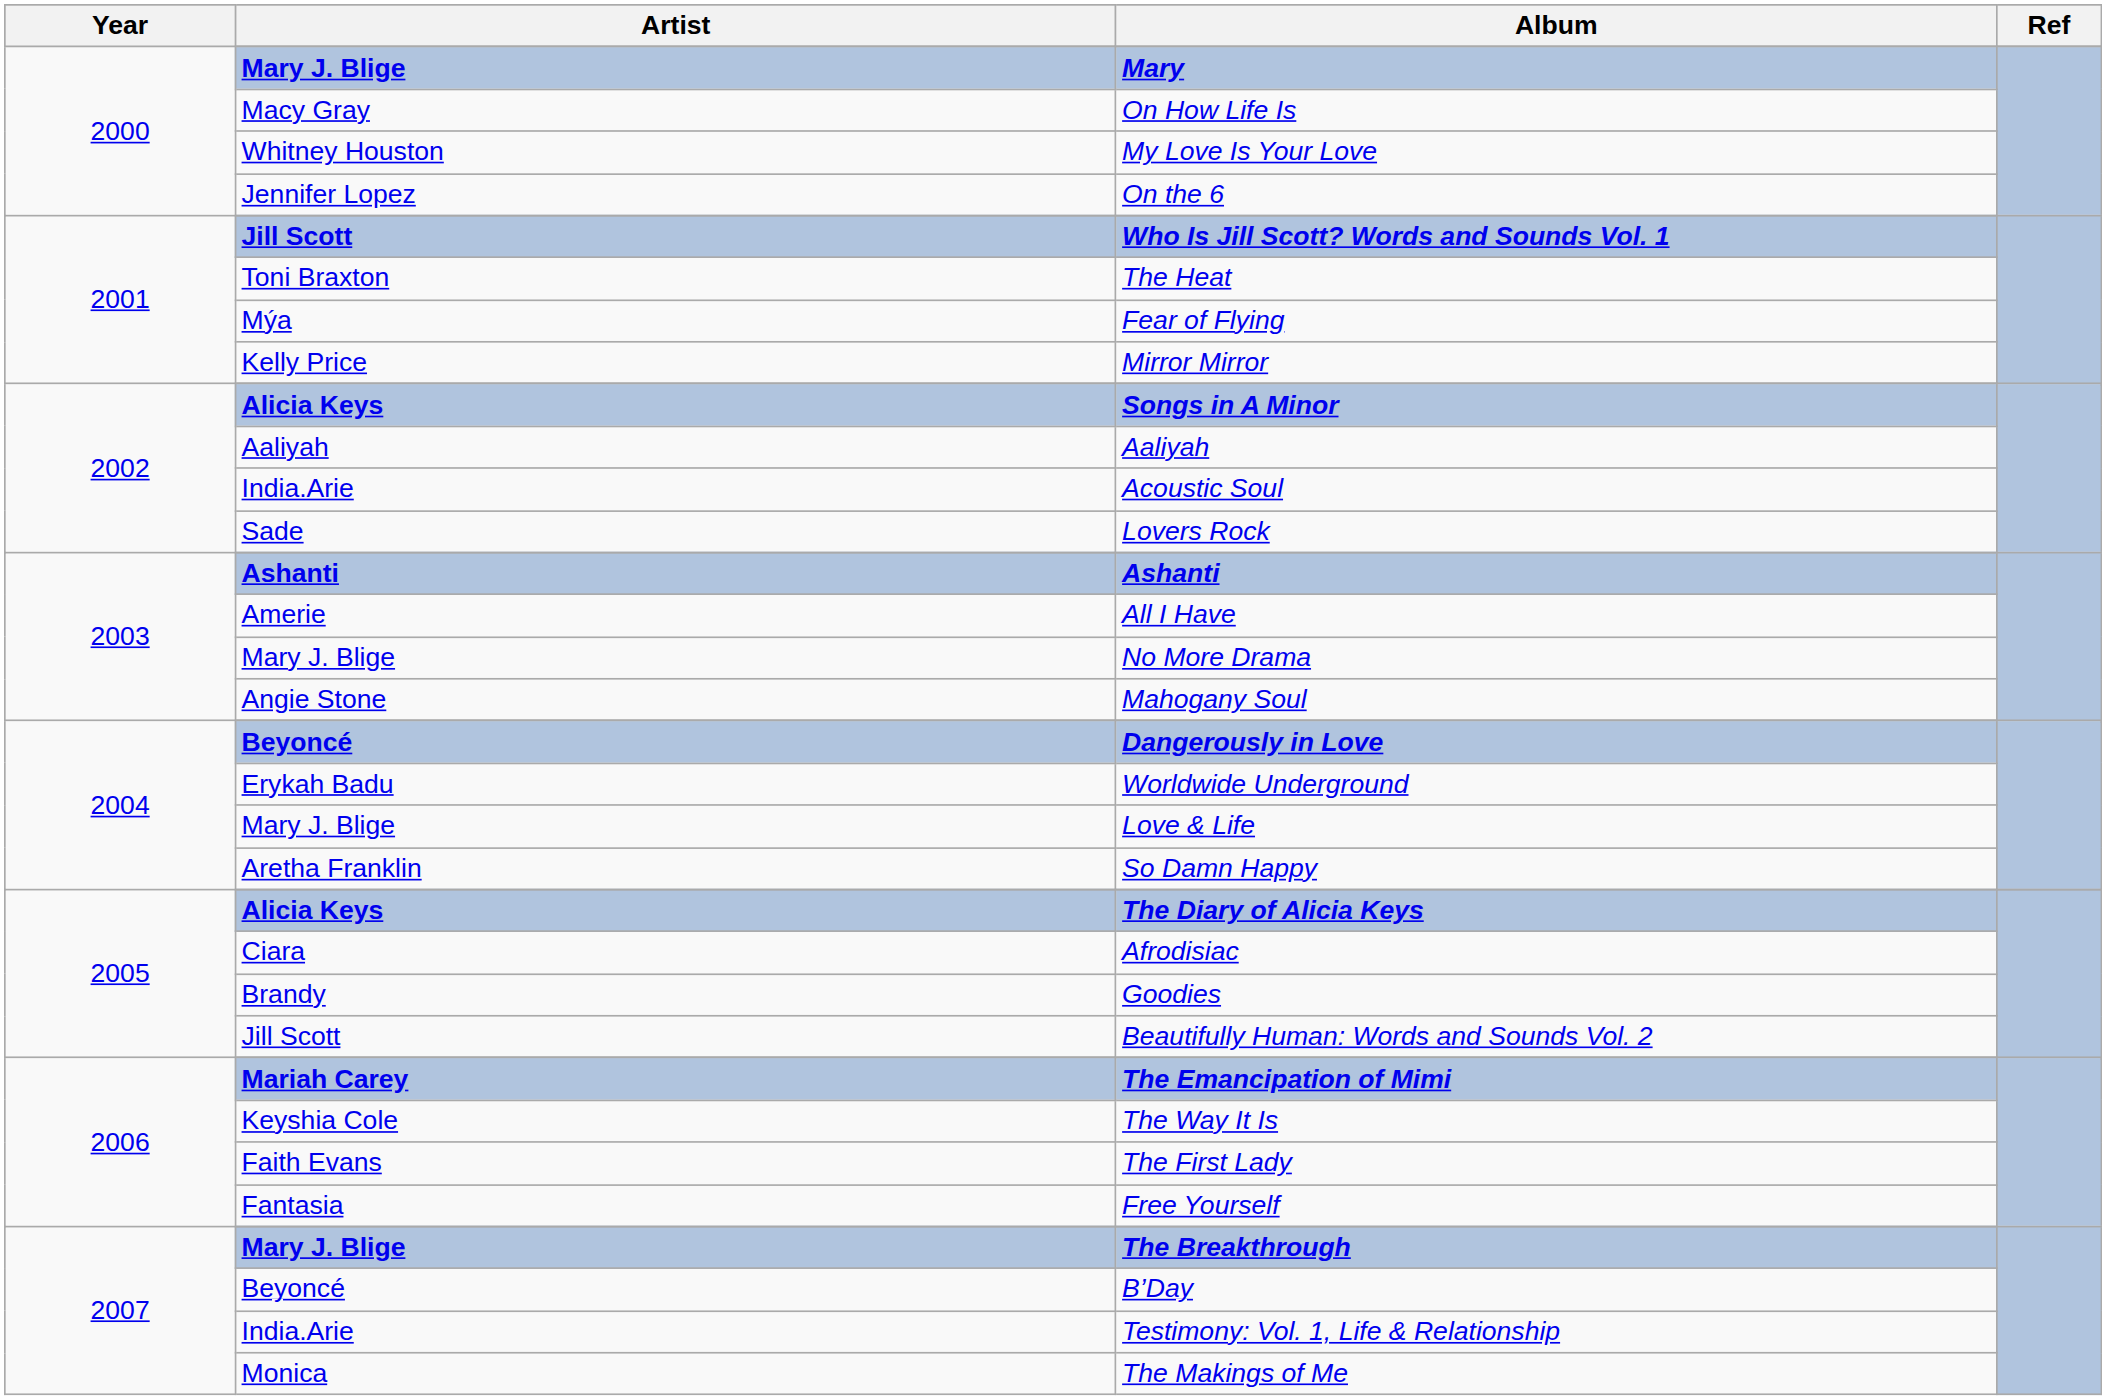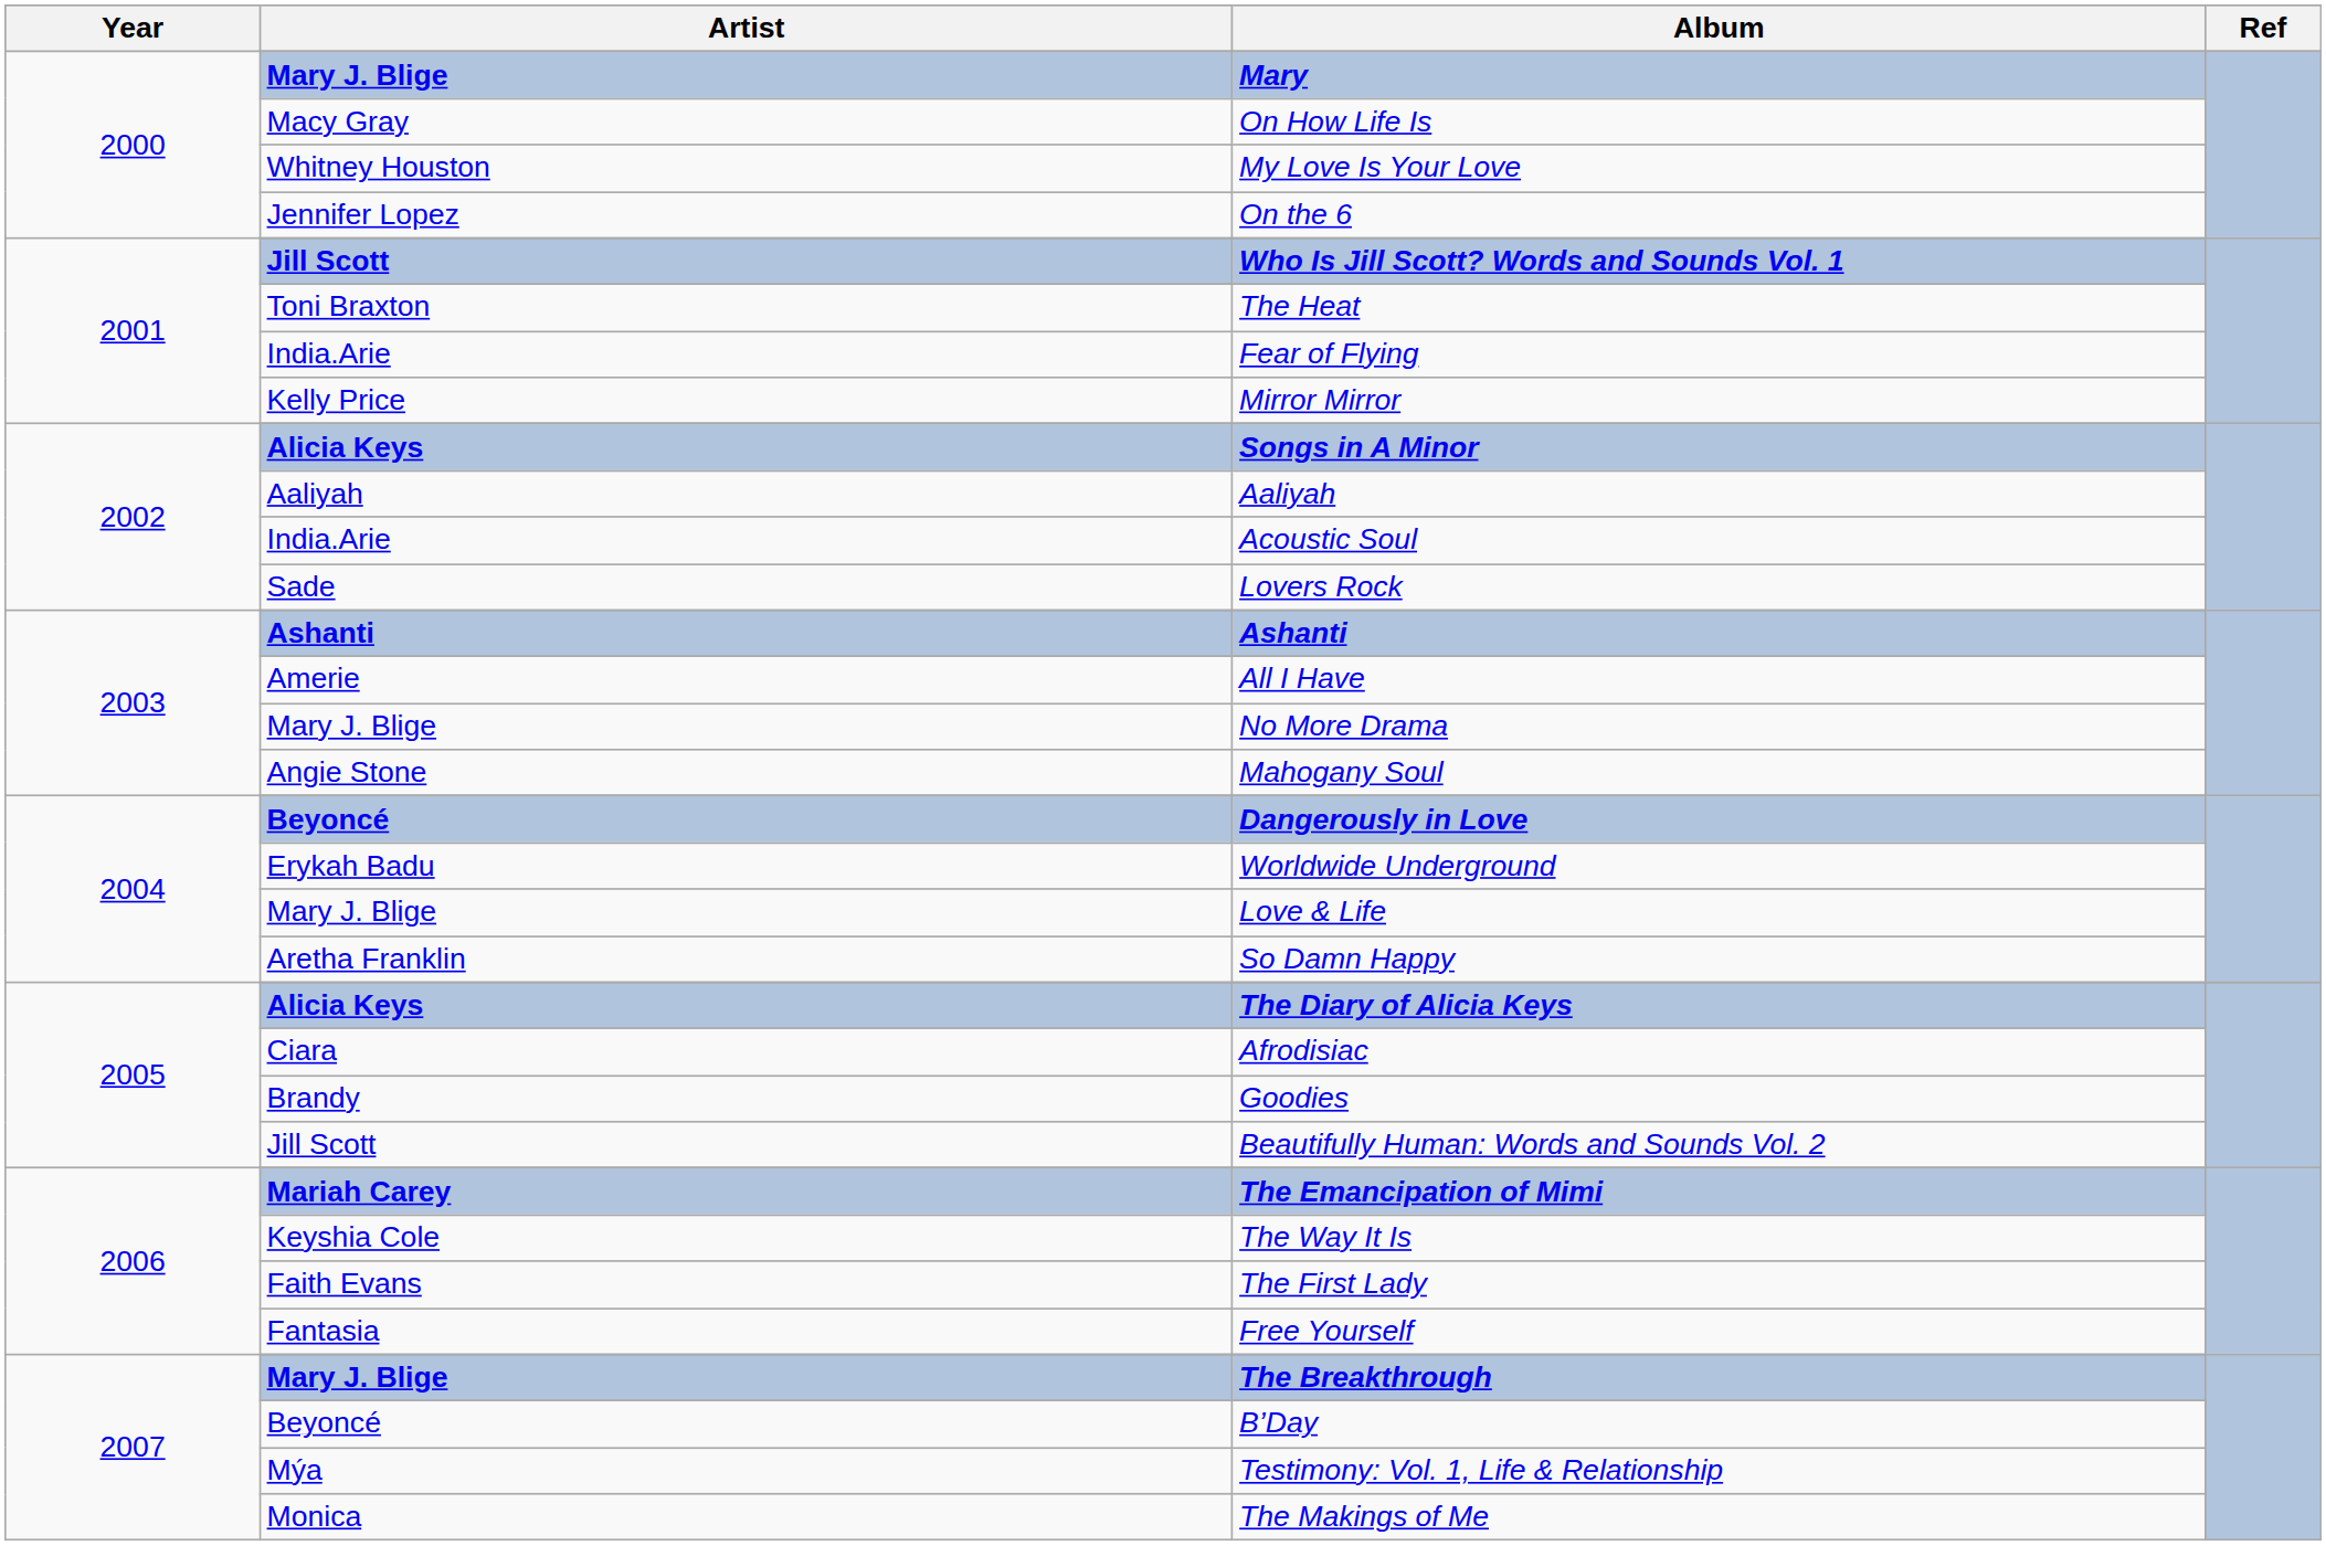 <table class="wikitable" style="width:100%;">
 <tr style="background:#bebebe;">
 <th style="width:11%;">Year</th>
 <th style="width:42%;">Artist</th>
 <th style="width:42%;">Album</th>
 <th style="width:5%;">Ref</th>
 </tr>
 <tr>
 <td rowspan="5" align="center"><a href='#'>2000</a></td>
 </tr>
 <tr style="background:#B0C4DE">
 <td><strong><a href='#'>Mary J. Blige</a></strong></td>
 <td><strong><em><a href='#'>Mary</a></em></strong></td>
 <td rowspan="5" align="center"></td>
 </tr>
 <tr>
 <td><a href='#'>Macy Gray</a></td>
 <td><em><a href='#'>On How Life Is</a></em></td>
 </tr>
 <tr>
 <td><a href='#'>Whitney Houston</a></td>
 <td><em><a href='#'>My Love Is Your Love</a></em></td>
 </tr>
 <tr>
 <td><a href='#'>Jennifer Lopez</a></td>
 <td><em><a href='#'>On the 6</a></em></td>
 </tr>
 <tr>
 <td rowspan="5" align="center"><a href='#'>2001</a></td>
 </tr>
 <tr style="background:#B0C4DE">
 <td><strong><a href='#'>Jill Scott</a></strong></td>
 <td><strong><em><a href='#'>Who Is Jill Scott? Words and Sounds Vol. 1</a></em></strong></td>
 <td rowspan="5" align="center"></td>
 </tr>
 <tr>
 <td><a href='#'>Toni Braxton</a></td>
 <td><em><a href='#'>The Heat</a></em></td>
 </tr>
 <tr>
-<td><a href='#'>Mýa</a></td>
+<td><a href='#'>India.Arie</a></td>
 <td><em><a href='#'>Fear of Flying</a></em></td>
 </tr>
 <tr>
 <td><a href='#'>Kelly Price</a></td>
 <td><em><a href='#'>Mirror Mirror</a></em></td>
 </tr>
 <tr>
 <td rowspan="5" align="center"><a href='#'>2002</a></td>
 </tr>
 <tr style="background:#B0C4DE">
 <td><strong><a href='#'>Alicia Keys</a></strong></td>
 <td><strong><em><a href='#'>Songs in A Minor</a></em></strong></td>
 <td rowspan="5" align="center"></td>
 </tr>
 <tr>
 <td><a href='#'>Aaliyah</a></td>
 <td><em><a href='#'>Aaliyah</a></em></td>
 </tr>
 <tr>
 <td><a href='#'>India.Arie</a></td>
 <td><em><a href='#'>Acoustic Soul</a></em></td>
 </tr>
 <tr>
 <td><a href='#'>Sade</a></td>
 <td><em><a href='#'>Lovers Rock</a></em></td>
 </tr>
 <tr>
 <td rowspan="5" align="center"><a href='#'>2003</a></td>
 </tr>
 <tr style="background:#B0C4DE">
 <td><strong><a href='#'>Ashanti</a></strong></td>
 <td><strong><em><a href='#'>Ashanti</a></em></strong></td>
 <td rowspan="5" align="center"></td>
 </tr>
 <tr>
 <td><a href='#'>Amerie</a></td>
 <td><em><a href='#'>All I Have</a></em></td>
 </tr>
 <tr>
 <td><a href='#'>Mary J. Blige</a></td>
 <td><em><a href='#'>No More Drama</a></em></td>
 </tr>
 <tr>
 <td><a href='#'>Angie Stone</a></td>
 <td><em><a href='#'>Mahogany Soul</a></em></td>
 </tr>
 <tr>
 <td rowspan="5" align="center"><a href='#'>2004</a></td>
 </tr>
 <tr style="background:#B0C4DE">
 <td><strong><a href='#'>Beyoncé</a></strong></td>
 <td><strong><em><a href='#'>Dangerously in Love</a></em></strong></td>
 <td rowspan="4" align="center"></td>
 </tr>
 <tr>
 <td><a href='#'>Erykah Badu</a></td>
 <td><em><a href='#'>Worldwide Underground</a></em></td>
 </tr>
 <tr>
 <td><a href='#'>Mary J. Blige</a></td>
 <td><em><a href='#'>Love & Life</a></em></td>
 </tr>
 <tr>
 <td><a href='#'>Aretha Franklin</a></td>
 <td><em><a href='#'>So Damn Happy</a></em></td>
 </tr>
 <tr>
 <td rowspan="5" align="center"><a href='#'>2005</a></td>
 </tr>
 <tr style="background:#B0C4DE">
 <td><strong><a href='#'>Alicia Keys</a></strong></td>
 <td><strong><em><a href='#'>The Diary of Alicia Keys</a></em></strong></td>
 <td rowspan="5" align="center"></td>
 </tr>
 <tr>
 <td><a href='#'>Ciara</a></td>
 <td><em><a href='#'>Afrodisiac</a></em></td>
 </tr>
 <tr>
 <td><a href='#'>Brandy</a></td>
 <td><em><a href='#'>Goodies</a></em></td>
 </tr>
 <tr>
 <td><a href='#'>Jill Scott</a></td>
 <td><em><a href='#'>Beautifully Human: Words and Sounds Vol. 2</a></em></td>
 </tr>
 <tr>
 <td rowspan="5" align="center"><a href='#'>2006</a></td>
 </tr>
 <tr style="background:#B0C4DE">
 <td><strong><a href='#'>Mariah Carey</a></strong></td>
 <td><strong><em><a href='#'>The Emancipation of Mimi</a></em></strong></td>
 <td rowspan="5" align="center"></td>
 </tr>
 <tr>
 <td><a href='#'>Keyshia Cole</a></td>
 <td><em><a href='#'>The Way It Is</a></em></td>
 </tr>
 <tr>
 <td><a href='#'>Faith Evans</a></td>
 <td><em><a href='#'>The First Lady</a></em></td>
 </tr>
 <tr>
 <td><a href='#'>Fantasia</a></td>
 <td><em><a href='#'>Free Yourself</a></em></td>
 </tr>
 <tr>
 <td rowspan="5" align="center"><a href='#'>2007</a></td>
 </tr>
 <tr style="background:#B0C4DE">
 <td><strong><a href='#'>Mary J. Blige</a></strong></td>
 <td><strong><em><a href='#'>The Breakthrough</a></em></strong></td>
 <td rowspan="4" align="center"></td>
 </tr>
 <tr>
 <td><a href='#'>Beyoncé</a></td>
 <td><em><a href='#'>B’Day</a></em></td>
 </tr>
 <tr>
-<td><a href='#'>India.Arie</a></td>
+<td><a href='#'>Mýa</a></td>
 <td><em><a href='#'>Testimony: Vol. 1, Life & Relationship</a></em></td>
 </tr>
 <tr>
 <td><a href='#'>Monica</a></td>
 <td><em><a href='#'>The Makings of Me</a></em></td>
 </tr>
 </table>
